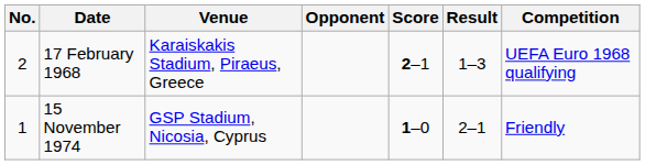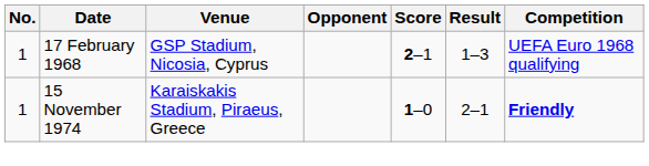 <table class="wikitable plainrowheaders">
 <tr>
 <th>No.</th>
 <th>Date</th>
 <th>Venue</th>
 <th>Opponent</th>
 <th>Score</th>
 <th>Result</th>
 <th>Competition</th>
 </tr>
 <tr>
-<td align="center">2</td>
+<td align="center">1</td>
 <td>17 February 1968</td>
-<td><a href='#'>Karaiskakis Stadium</a>, <a href='#'>Piraeus</a>, Greece</td>
+<td><a href='#'>GSP Stadium</a>, <a href='#'>Nicosia</a>, Cyprus</td>
 <td></td>
 <td align="center"><strong>2</strong>–1</td>
 <td align="center">1–3</td>
 <td><a href='#'>UEFA Euro 1968 qualifying</a></td>
 </tr>
 <tr>
 <td align="center">1</td>
 <td>15 November 1974</td>
-<td><a href='#'>GSP Stadium</a>, <a href='#'>Nicosia</a>, Cyprus</td>
+<td><a href='#'>Karaiskakis Stadium</a>, <a href='#'>Piraeus</a>, Greece</td>
 <td></td>
 <td align="center"><strong>1</strong>–0</td>
 <td align="center">2–1</td>
-<td><a href='#'>Friendly</a></td>
+<td><strong><a href='#'>Friendly</a></strong></td>
 </tr>
 </table>
